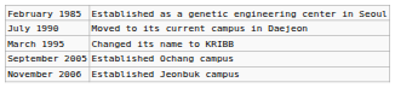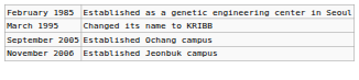 <table class="wikitable">
 <tr>
 <td>February 1985</td>
 <td>Established as a genetic engineering center in Seoul</td>
-</tr>
-<tr>
-<td>July 1990</td>
-<td>Moved to its current campus in Daejeon</td>
 </tr>
 <tr>
 <td>March 1995</td>
 <td>Changed its name to KRIBB</td>
 </tr>
 <tr>
 <td>September 2005</td>
 <td>Established Ochang campus</td>
 </tr>
 <tr>
 <td>November 2006</td>
 <td>Established Jeonbuk campus</td>
 </tr>
 </table>
